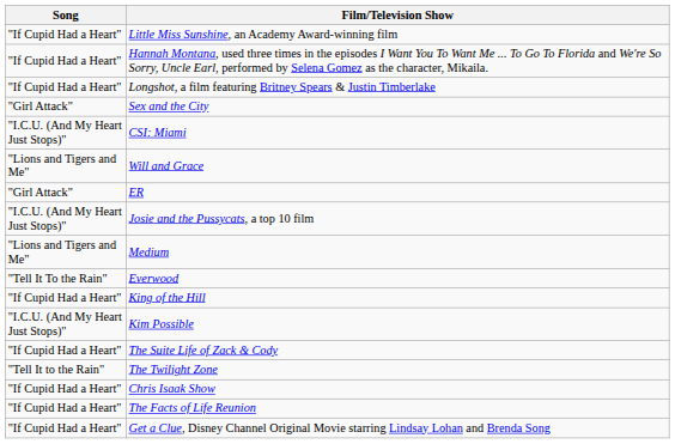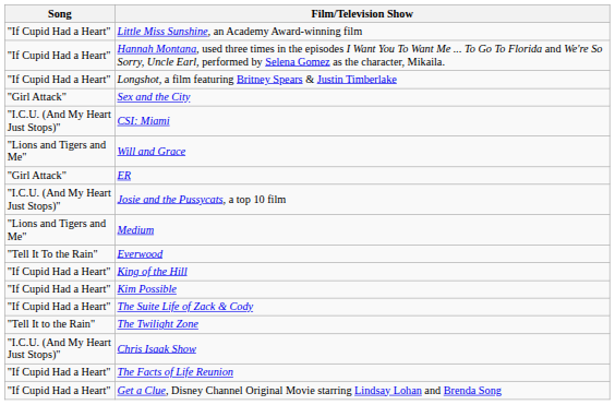 <table class="wikitable">
 <tr>
 <th>Song</th>
 <th>Film/Television Show</th>
 </tr>
 <tr>
 <td>"If Cupid Had a Heart"</td>
 <td><em><a href='#'>Little Miss Sunshine</a></em>, an Academy Award-winning film</td>
 </tr>
 <tr>
 <td>"If Cupid Had a Heart"</td>
 <td><em><a href='#'>Hannah Montana</a></em>, used three times in the episodes <em>I Want You To Want Me ... To Go To Florida</em> and <em>We're So Sorry, Uncle Earl</em>, performed by <a href='#'>Selena Gomez</a> as the character, Mikaila.</td>
 </tr>
 <tr>
 <td>"If Cupid Had a Heart"</td>
 <td><em> Longshot</em>, a film featuring <a href='#'>Britney Spears</a> & <a href='#'>Justin Timberlake</a></td>
 </tr>
 <tr>
 <td>"Girl Attack"</td>
 <td><em><a href='#'>Sex and the City</a></em></td>
 </tr>
 <tr>
 <td>"I.C.U. (And My Heart Just Stops)"</td>
 <td><em><a href='#'>CSI: Miami</a></em></td>
 </tr>
 <tr>
 <td>"Lions and Tigers and Me"</td>
 <td><em><a href='#'>Will and Grace</a></em></td>
 </tr>
 <tr>
 <td>"Girl Attack"</td>
 <td><em><a href='#'>ER</a></em></td>
 </tr>
 <tr>
 <td>"I.C.U. (And My Heart Just Stops)"</td>
 <td><em><a href='#'>Josie and the Pussycats</a></em>, a top 10 film</td>
 </tr>
 <tr>
 <td>"Lions and Tigers and Me"</td>
 <td><em><a href='#'>Medium</a></em></td>
 </tr>
 <tr>
 <td>"Tell It To the Rain"</td>
 <td><em><a href='#'>Everwood</a></em></td>
 </tr>
 <tr>
 <td>"If Cupid Had a Heart"</td>
 <td><em><a href='#'>King of the Hill</a></em></td>
 </tr>
 <tr>
-<td>"I.C.U. (And My Heart Just Stops)"</td>
+<td>"If Cupid Had a Heart"</td>
 <td><em><a href='#'>Kim Possible</a></em></td>
 </tr>
 <tr>
 <td>"If Cupid Had a Heart"</td>
 <td><em><a href='#'>The Suite Life of Zack & Cody</a></em></td>
 </tr>
 <tr>
 <td>"Tell It to the Rain"</td>
 <td><em><a href='#'>The Twilight Zone</a></em></td>
 </tr>
 <tr>
-<td>"If Cupid Had a Heart"</td>
+<td>"I.C.U. (And My Heart Just Stops)"</td>
 <td><em><a href='#'>Chris Isaak Show</a></em></td>
 </tr>
 <tr>
 <td>"If Cupid Had a Heart"</td>
 <td><em><a href='#'>The Facts of Life Reunion</a></em></td>
 </tr>
 <tr>
 <td>"If Cupid Had a Heart"</td>
 <td><em><a href='#'>Get a Clue</a></em>, Disney Channel Original Movie starring <a href='#'>Lindsay Lohan</a> and <a href='#'>Brenda Song</a></td>
 </tr>
 </table>
